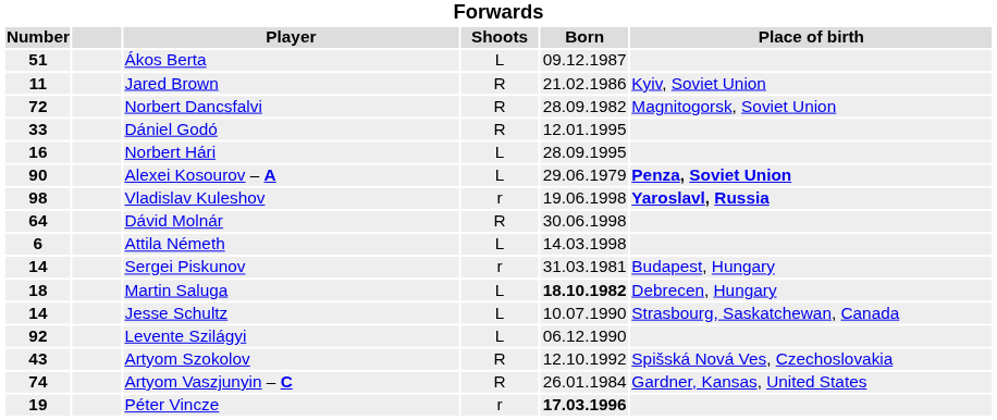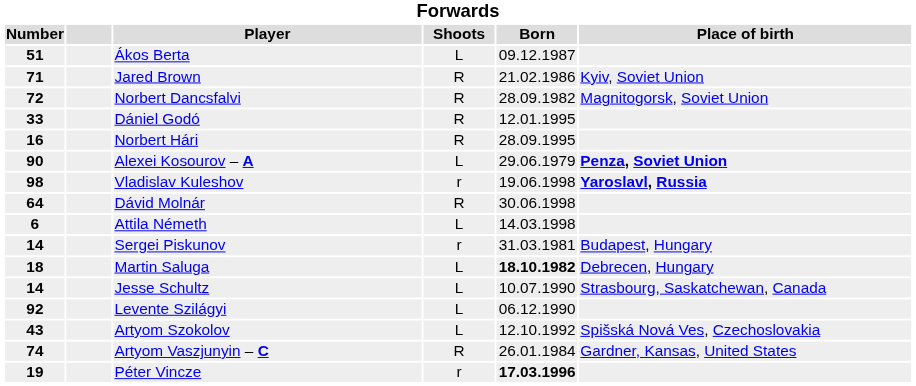 <table width=75%>
 <tr>
 <th colspan=7><big>Forwards</big></th>
 </tr>
 <tr bgcolor="#dddddd">
 <th width=5%>Number</th>
 <th width=5%></th>
 <th !width=15%>Player</th>
 <th width=8%>Shoots</th>
 <th width=9%>Born</th>
 <th width=37%>Place of birth</th>
 </tr>
 <tr bgcolor="#eeeeee">
 <td align=center><strong>51</strong></td>
 <td align=center></td>
 <td><a href='#'>Ákos Berta</a></td>
 <td align=center>L</td>
 <td align=center>09.12.1987</td>
 <td></td>
 </tr>
 <tr bgcolor="#eeeeee">
-<td align=center><strong>11</strong></td>
+<td align=center><strong>71</strong></td>
 <td align=center></td>
 <td><a href='#'>Jared Brown</a></td>
 <td align=center>R</td>
 <td align=center>21.02.1986</td>
 <td><a href='#'>Kyiv</a>, <a href='#'>Soviet Union</a></td>
 </tr>
 <tr bgcolor="#eeeeee">
 <td align=center><strong>72</strong></td>
 <td align=center></td>
 <td><a href='#'>Norbert Dancsfalvi</a></td>
 <td align=center>R</td>
 <td align=center>28.09.1982</td>
 <td><a href='#'>Magnitogorsk</a>, <a href='#'>Soviet Union</a></td>
 </tr>
 <tr bgcolor="#eeeeee">
 <td align=center><strong>33</strong></td>
 <td align=center></td>
 <td><a href='#'>Dániel Godó</a></td>
 <td align=center>R</td>
 <td align=center>12.01.1995</td>
 <td></td>
 </tr>
 <tr bgcolor="#eeeeee">
 <td align=center><strong>16</strong></td>
 <td align=center></td>
 <td><a href='#'>Norbert Hári</a></td>
-<td align=center>L</td>
+<td align=center>R</td>
 <td align=center>28.09.1995</td>
 <td></td>
 </tr>
 <tr bgcolor="#eeeeee">
 <td align=center><strong>90</strong></td>
 <td align=center></td>
 <td><a href='#'>Alexei Kosourov</a> – <strong><a href='#'>A</a></strong></td>
 <td align=center>L</td>
 <td align=center>29.06.1979</td>
 <td><strong><a href='#'>Penza</a>, <a href='#'>Soviet Union</a></strong></td>
 </tr>
 <tr bgcolor="#eeeeee">
 <td align=center><strong>98</strong></td>
 <td align=center></td>
 <td><a href='#'>Vladislav Kuleshov</a></td>
 <td align=center>r</td>
 <td align=center>19.06.1998</td>
 <td><strong><a href='#'>Yaroslavl</a>, <a href='#'>Russia</a></strong></td>
 </tr>
 <tr bgcolor="#eeeeee">
 <td align=center><strong>64</strong></td>
 <td align=center></td>
 <td><a href='#'>Dávid Molnár</a></td>
 <td align=center>R</td>
 <td align=center>30.06.1998</td>
 <td></td>
 </tr>
 <tr bgcolor="#eeeeee">
 <td align=center><strong>6</strong></td>
 <td align=center></td>
 <td><a href='#'>Attila Németh</a></td>
 <td align=center>L</td>
 <td align=center>14.03.1998</td>
 <td></td>
 </tr>
 <tr bgcolor="#eeeeee">
 <td align=center><strong>14</strong></td>
 <td align=center></td>
 <td><a href='#'>Sergei Piskunov</a></td>
 <td align=center>r</td>
 <td align=center>31.03.1981</td>
 <td><a href='#'>Budapest</a>, <a href='#'>Hungary</a></td>
 </tr>
 <tr bgcolor="#eeeeee">
 <td align=center><strong>18</strong></td>
 <td align=center></td>
 <td><a href='#'>Martin Saluga</a></td>
 <td align=center>L</td>
 <td align=center><strong>18.10.1982</strong></td>
 <td><a href='#'>Debrecen</a>, <a href='#'>Hungary</a></td>
 </tr>
 <tr bgcolor="#eeeeee">
 <td align=center><strong>14</strong></td>
 <td align=center></td>
 <td><a href='#'>Jesse Schultz</a></td>
 <td align=center>L</td>
 <td align=center>10.07.1990</td>
 <td><a href='#'>Strasbourg, Saskatchewan</a>, <a href='#'>Canada</a></td>
 </tr>
 <tr bgcolor="#eeeeee">
 <td align=center><strong>92</strong></td>
 <td align=center></td>
 <td><a href='#'>Levente Szilágyi</a></td>
 <td align=center>L</td>
 <td align=center>06.12.1990</td>
 <td></td>
 </tr>
 <tr bgcolor="#eeeeee">
 <td align=center><strong>43</strong></td>
 <td align=center></td>
 <td><a href='#'>Artyom Szokolov</a></td>
-<td align=center>R</td>
+<td align=center>L</td>
 <td align=center>12.10.1992</td>
 <td><a href='#'>Spišská Nová Ves</a>, <a href='#'>Czechoslovakia</a></td>
 </tr>
 <tr bgcolor="#eeeeee">
 <td align=center><strong>74</strong></td>
 <td align=center></td>
 <td><a href='#'>Artyom Vaszjunyin</a> – <strong><a href='#'>C</a></strong></td>
 <td align=center>R</td>
 <td align=center>26.01.1984</td>
 <td><a href='#'>Gardner, Kansas</a>, <a href='#'>United States</a></td>
 </tr>
 <tr bgcolor="#eeeeee">
 <td align=center><strong>19</strong></td>
 <td align=center></td>
 <td><a href='#'>Péter Vincze</a></td>
 <td align=center>r</td>
 <td align=center><strong>17.03.1996</strong></td>
 <td></td>
 </tr>
 </table>
